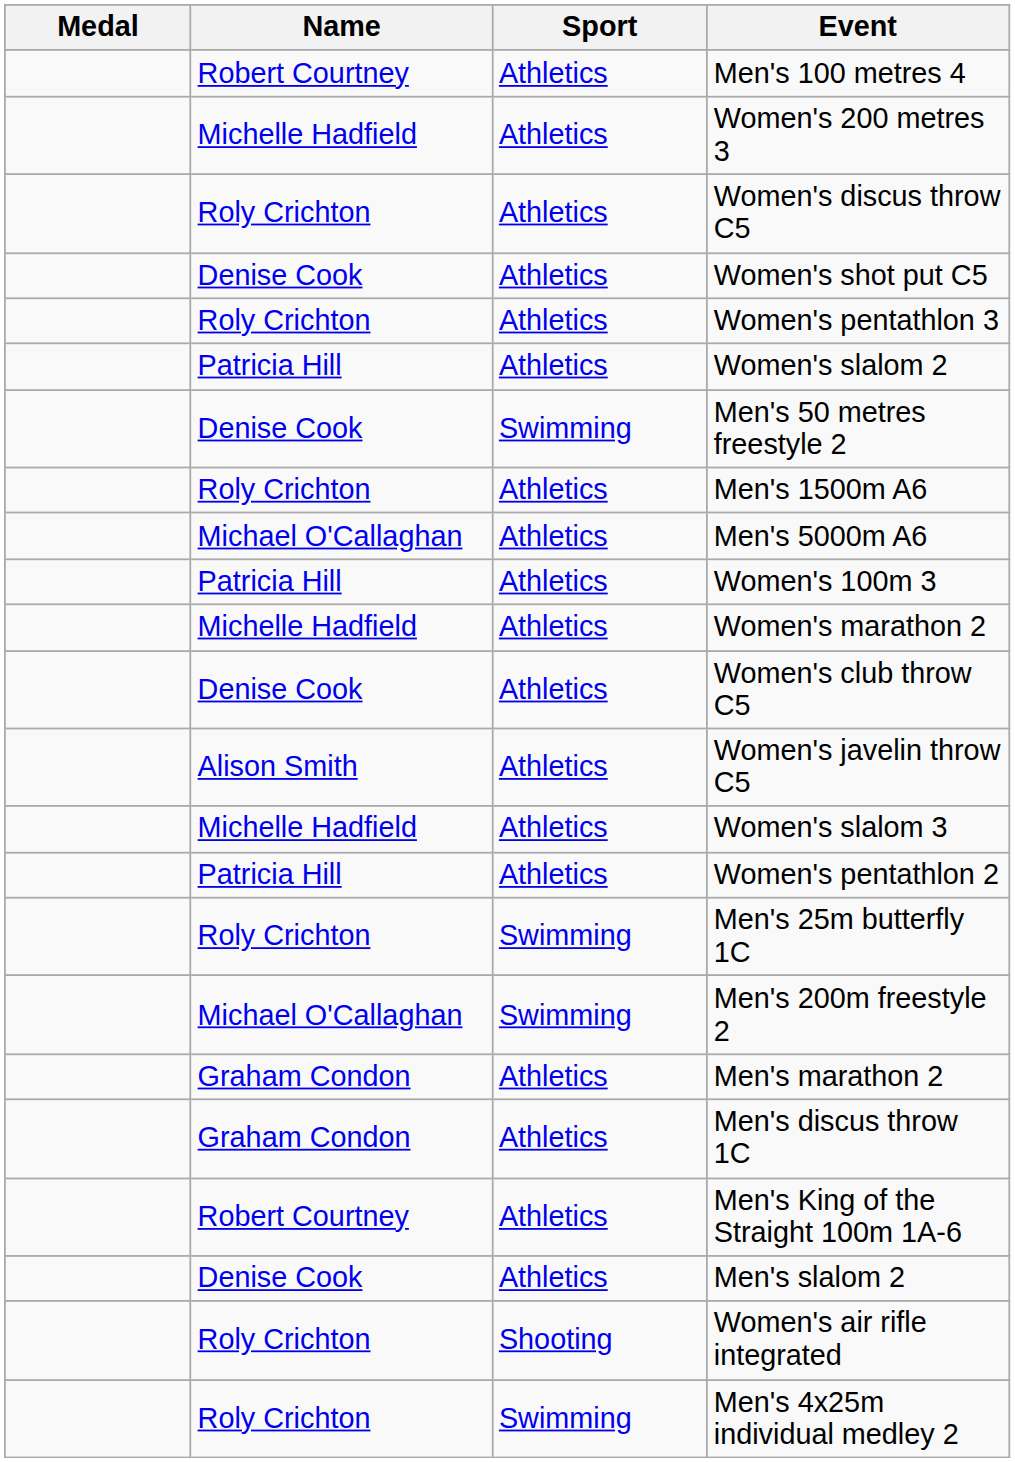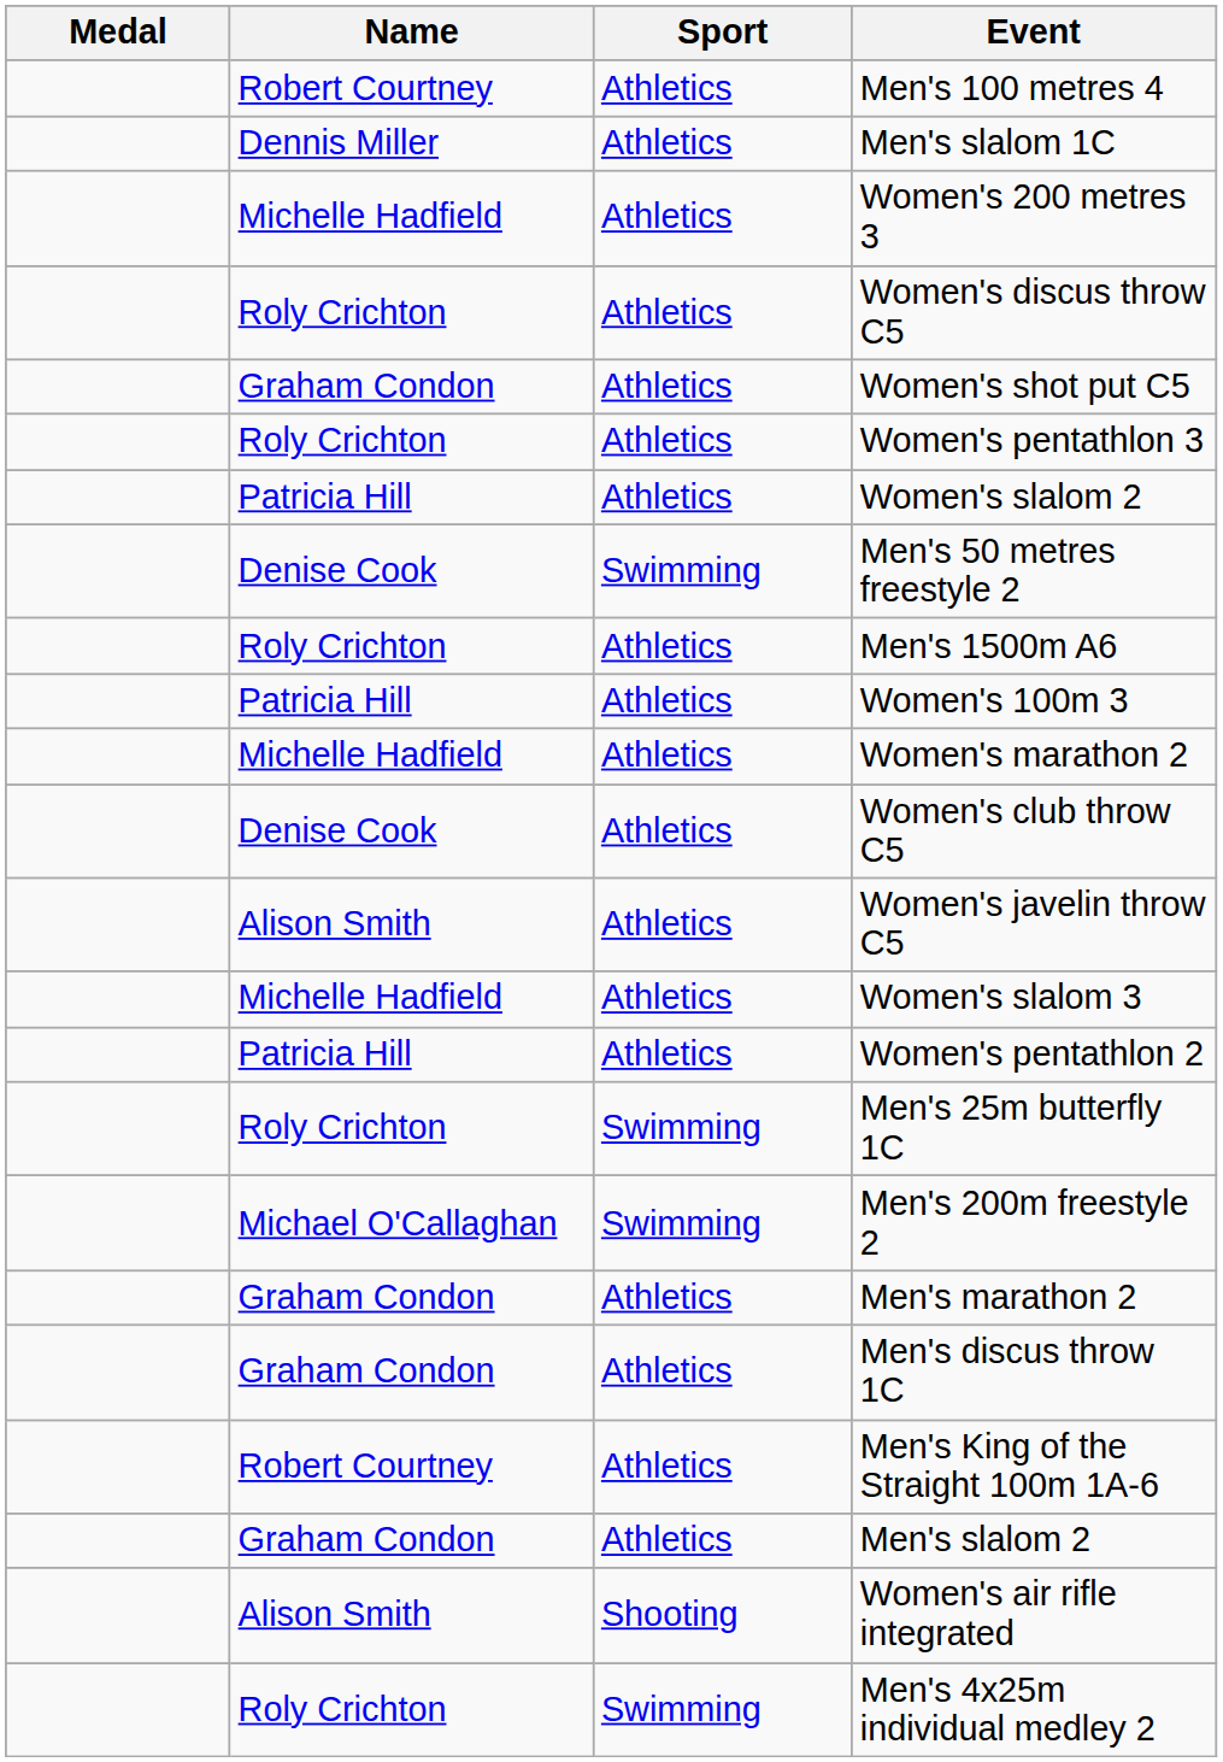 <table class="wikitable">
 <tr>
 <th style="width:6em">Medal</th>
 <th style="width:10em">Name</th>
 <th style="width:7em">Sport</th>
 <th style="width:10em">Event</th>
 </tr>
 <tr>
 <td></td>
 <td><a href='#'>Robert Courtney</a></td>
 <td><a href='#'>Athletics</a></td>
 <td>Men's 100 metres 4</td>
 </tr>
 <tr>
 <td></td>
+<td><a href='#'>Dennis Miller</a></td>
+<td><a href='#'>Athletics</a></td>
+<td>Men's slalom 1C</td>
+</tr>
+<tr>
+<td></td>
 <td><a href='#'>Michelle Hadfield</a></td>
 <td><a href='#'>Athletics</a></td>
 <td>Women's 200 metres 3</td>
 </tr>
 <tr>
 <td></td>
 <td><a href='#'>Roly Crichton</a></td>
 <td><a href='#'>Athletics</a></td>
 <td>Women's discus throw C5</td>
 </tr>
 <tr>
 <td></td>
-<td><a href='#'>Denise Cook</a></td>
+<td><a href='#'>Graham Condon</a></td>
 <td><a href='#'>Athletics</a></td>
 <td>Women's shot put C5</td>
 </tr>
 <tr>
 <td></td>
 <td><a href='#'>Roly Crichton</a></td>
 <td><a href='#'>Athletics</a></td>
 <td>Women's pentathlon 3</td>
 </tr>
 <tr>
 <td></td>
 <td><a href='#'>Patricia Hill</a></td>
 <td><a href='#'>Athletics</a></td>
 <td>Women's slalom 2</td>
 </tr>
 <tr>
 <td></td>
 <td><a href='#'>Denise Cook</a></td>
 <td><a href='#'>Swimming</a></td>
 <td>Men's 50 metres freestyle 2</td>
 </tr>
 <tr>
 <td></td>
 <td><a href='#'>Roly Crichton</a></td>
 <td><a href='#'>Athletics</a></td>
 <td>Men's 1500m A6</td>
-</tr>
-<tr>
-<td></td>
-<td><a href='#'>Michael O'Callaghan</a></td>
-<td><a href='#'>Athletics</a></td>
-<td>Men's 5000m A6</td>
 </tr>
 <tr>
 <td></td>
 <td><a href='#'>Patricia Hill</a></td>
 <td><a href='#'>Athletics</a></td>
 <td>Women's 100m 3</td>
 </tr>
 <tr>
 <td></td>
 <td><a href='#'>Michelle Hadfield</a></td>
 <td><a href='#'>Athletics</a></td>
 <td>Women's marathon 2</td>
 </tr>
 <tr>
 <td></td>
 <td><a href='#'>Denise Cook</a></td>
 <td><a href='#'>Athletics</a></td>
 <td>Women's club throw C5</td>
 </tr>
 <tr>
 <td></td>
 <td><a href='#'>Alison Smith</a></td>
 <td><a href='#'>Athletics</a></td>
 <td>Women's javelin throw C5</td>
 </tr>
 <tr>
 <td></td>
 <td><a href='#'>Michelle Hadfield</a></td>
 <td><a href='#'>Athletics</a></td>
 <td>Women's slalom 3</td>
 </tr>
 <tr>
 <td></td>
 <td><a href='#'>Patricia Hill</a></td>
 <td><a href='#'>Athletics</a></td>
 <td>Women's pentathlon 2</td>
 </tr>
 <tr>
 <td></td>
 <td><a href='#'>Roly Crichton</a></td>
 <td><a href='#'>Swimming</a></td>
 <td>Men's 25m butterfly 1C</td>
 </tr>
 <tr>
 <td></td>
 <td><a href='#'>Michael O'Callaghan</a></td>
 <td><a href='#'>Swimming</a></td>
 <td>Men's 200m freestyle 2</td>
 </tr>
 <tr>
 <td></td>
 <td><a href='#'>Graham Condon</a></td>
 <td><a href='#'>Athletics</a></td>
 <td>Men's marathon 2</td>
 </tr>
 <tr>
 <td></td>
 <td><a href='#'>Graham Condon</a></td>
 <td><a href='#'>Athletics</a></td>
 <td>Men's discus throw 1C</td>
 </tr>
 <tr>
 <td></td>
 <td><a href='#'>Robert Courtney</a></td>
 <td><a href='#'>Athletics</a></td>
 <td>Men's King of the Straight 100m 1A-6</td>
 </tr>
 <tr>
 <td></td>
-<td><a href='#'>Denise Cook</a></td>
+<td><a href='#'>Graham Condon</a></td>
 <td><a href='#'>Athletics</a></td>
 <td>Men's slalom 2</td>
 </tr>
 <tr>
 <td></td>
-<td><a href='#'>Roly Crichton</a></td>
+<td><a href='#'>Alison Smith</a></td>
 <td><a href='#'>Shooting</a></td>
 <td>Women's air rifle integrated</td>
 </tr>
 <tr>
 <td></td>
 <td><a href='#'>Roly Crichton</a></td>
 <td><a href='#'>Swimming</a></td>
 <td>Men's 4x25m individual medley 2</td>
 </tr>
 </table>
